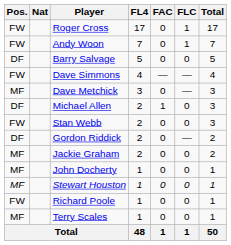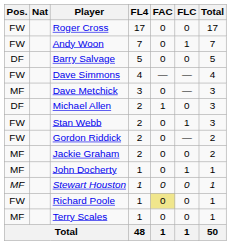 <table class="wikitable"  style="text-align:center; border:1px #aaa solid;">
 <tr>
 <th>Pos.</th>
 <th>Nat</th>
 <th>Player</th>
 <th>FL4</th>
 <th>FAC</th>
 <th>FLC</th>
 <th>Total</th>
 </tr>
 <tr>
 <td>FW</td>
 <td></td>
 <td style="text-align:left;"><a href='#'>Roger Cross</a></td>
 <td>17</td>
 <td>0</td>
-<td>1</td>
+<td>0</td>
 <td>17</td>
 </tr>
 <tr>
 <td>FW</td>
 <td></td>
 <td style="text-align:left;"><a href='#'>Andy Woon</a></td>
 <td>7</td>
 <td>0</td>
 <td>1</td>
 <td>7</td>
 </tr>
 <tr>
 <td>DF</td>
 <td></td>
 <td style="text-align:left;"><a href='#'>Barry Salvage</a></td>
 <td>5</td>
 <td>0</td>
 <td>0</td>
 <td>5</td>
 </tr>
 <tr>
 <td>FW</td>
 <td></td>
 <td style="text-align:left;"><a href='#'>Dave Simmons</a></td>
 <td>4</td>
 <td>—</td>
 <td>—</td>
 <td>4</td>
 </tr>
 <tr>
 <td>MF</td>
 <td></td>
 <td style="text-align:left;"><a href='#'>Dave Metchick</a></td>
 <td>3</td>
 <td>0</td>
 <td>—</td>
 <td>3</td>
 </tr>
 <tr>
 <td>DF</td>
 <td></td>
 <td style="text-align:left;"><a href='#'>Michael Allen</a></td>
 <td>2</td>
 <td>1</td>
 <td>0</td>
 <td>3</td>
 </tr>
 <tr>
 <td>FW</td>
 <td></td>
 <td style="text-align:left;"><a href='#'>Stan Webb</a></td>
 <td>2</td>
 <td>0</td>
-<td>0</td>
+<td>1</td>
 <td>3</td>
 </tr>
 <tr>
-<td>DF</td>
+<td>FW</td>
 <td></td>
 <td style="text-align:left;"><a href='#'>Gordon Riddick</a></td>
 <td>2</td>
 <td>0</td>
 <td>—</td>
 <td>2</td>
 </tr>
 <tr>
 <td>MF</td>
 <td></td>
 <td style="text-align:left;"><a href='#'>Jackie Graham</a></td>
 <td>2</td>
 <td>0</td>
 <td>0</td>
 <td>2</td>
 </tr>
 <tr>
 <td>MF</td>
 <td></td>
 <td style="text-align:left;"><a href='#'>John Docherty</a></td>
 <td>1</td>
 <td>0</td>
-<td>0</td>
+<td>1</td>
 <td>1</td>
 </tr>
 <tr>
 <td><em>MF</em></td>
 <td><em></em></td>
 <td style="text-align:left;"><em><a href='#'>Stewart Houston</a></em></td>
 <td><em>1</em></td>
 <td><em>0</em></td>
 <td><em>0</em></td>
 <td><em>1</em></td>
 </tr>
 <tr>
 <td>FW</td>
 <td></td>
 <td style="text-align:left;"><a href='#'>Richard Poole</a></td>
 <td>1</td>
-<td>0</td>
+<td style="background: khaki;">0</td>
 <td>0</td>
 <td>1</td>
 </tr>
 <tr>
 <td>MF</td>
 <td></td>
 <td style="text-align:left;"><a href='#'>Terry Scales</a></td>
 <td>1</td>
 <td>0</td>
 <td>0</td>
 <td>1</td>
 </tr>
 <tr>
 <th colspan="3">Total</th>
 <th>48</th>
 <th>1</th>
 <th>1</th>
 <th>50</th>
 </tr>
 </table>
